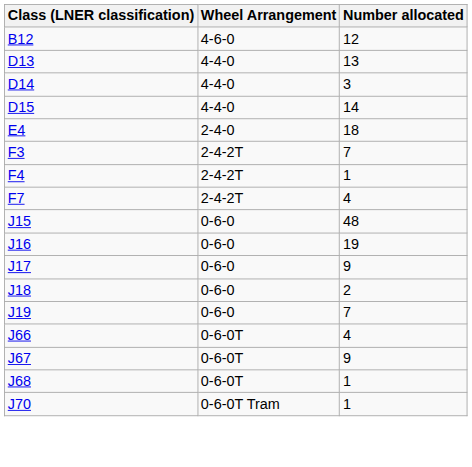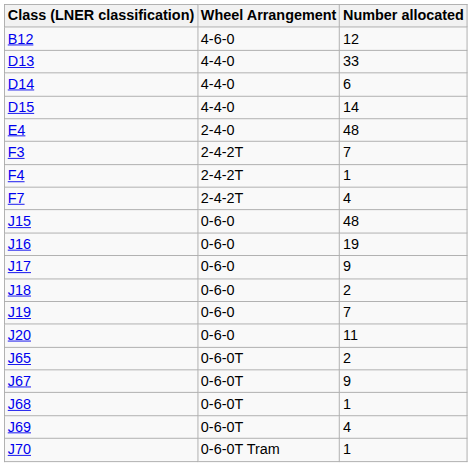 <table class="wikitable sortable">
 <tr>
 <th>Class (LNER classification)</th>
 <th>Wheel Arrangement</th>
 <th>Number allocated</th>
 </tr>
 <tr>
 <td><a href='#'>B12</a></td>
 <td>4-6-0</td>
 <td>12</td>
 </tr>
 <tr>
 <td><a href='#'>D13</a></td>
 <td>4-4-0</td>
-<td>13</td>
+<td>33</td>
 </tr>
 <tr>
 <td><a href='#'>D14</a></td>
 <td>4-4-0</td>
-<td>3</td>
+<td>6</td>
 </tr>
 <tr>
 <td><a href='#'>D15</a></td>
 <td>4-4-0</td>
 <td>14</td>
 </tr>
 <tr>
 <td><a href='#'>E4</a></td>
 <td>2-4-0</td>
-<td>18</td>
+<td>48</td>
 </tr>
 <tr>
 <td><a href='#'>F3</a></td>
 <td>2-4-2T</td>
 <td>7</td>
 </tr>
 <tr>
 <td><a href='#'>F4</a></td>
 <td>2-4-2T</td>
 <td>1</td>
 </tr>
 <tr>
 <td><a href='#'>F7</a></td>
 <td>2-4-2T</td>
 <td>4</td>
 </tr>
 <tr>
 <td><a href='#'>J15</a></td>
 <td>0-6-0</td>
 <td>48</td>
 </tr>
 <tr>
 <td><a href='#'>J16</a></td>
 <td>0-6-0</td>
 <td>19</td>
 </tr>
 <tr>
 <td><a href='#'>J17</a></td>
 <td>0-6-0</td>
 <td>9</td>
 </tr>
 <tr>
 <td><a href='#'>J18</a></td>
 <td>0-6-0</td>
 <td>2</td>
 </tr>
 <tr>
 <td><a href='#'>J19</a></td>
 <td>0-6-0</td>
 <td>7</td>
 </tr>
 <tr>
-<td><a href='#'>J66</a></td>
+<td><a href='#'>J20</a></td>
+<td>0-6-0</td>
+<td>11</td>
+</tr>
+<tr>
+<td><a href='#'>J65</a></td>
 <td>0-6-0T</td>
-<td>4</td>
+<td>2</td>
 </tr>
 <tr>
 <td><a href='#'>J67</a></td>
 <td>0-6-0T</td>
 <td>9</td>
 </tr>
 <tr>
 <td><a href='#'>J68</a></td>
 <td>0-6-0T</td>
 <td>1</td>
 </tr>
 <tr>
+<td><a href='#'>J69</a></td>
+<td>0-6-0T</td>
+<td>4</td>
+</tr>
+<tr>
 <td><a href='#'>J70</a></td>
 <td>0-6-0T Tram</td>
 <td>1</td>
 </tr>
 </table>
